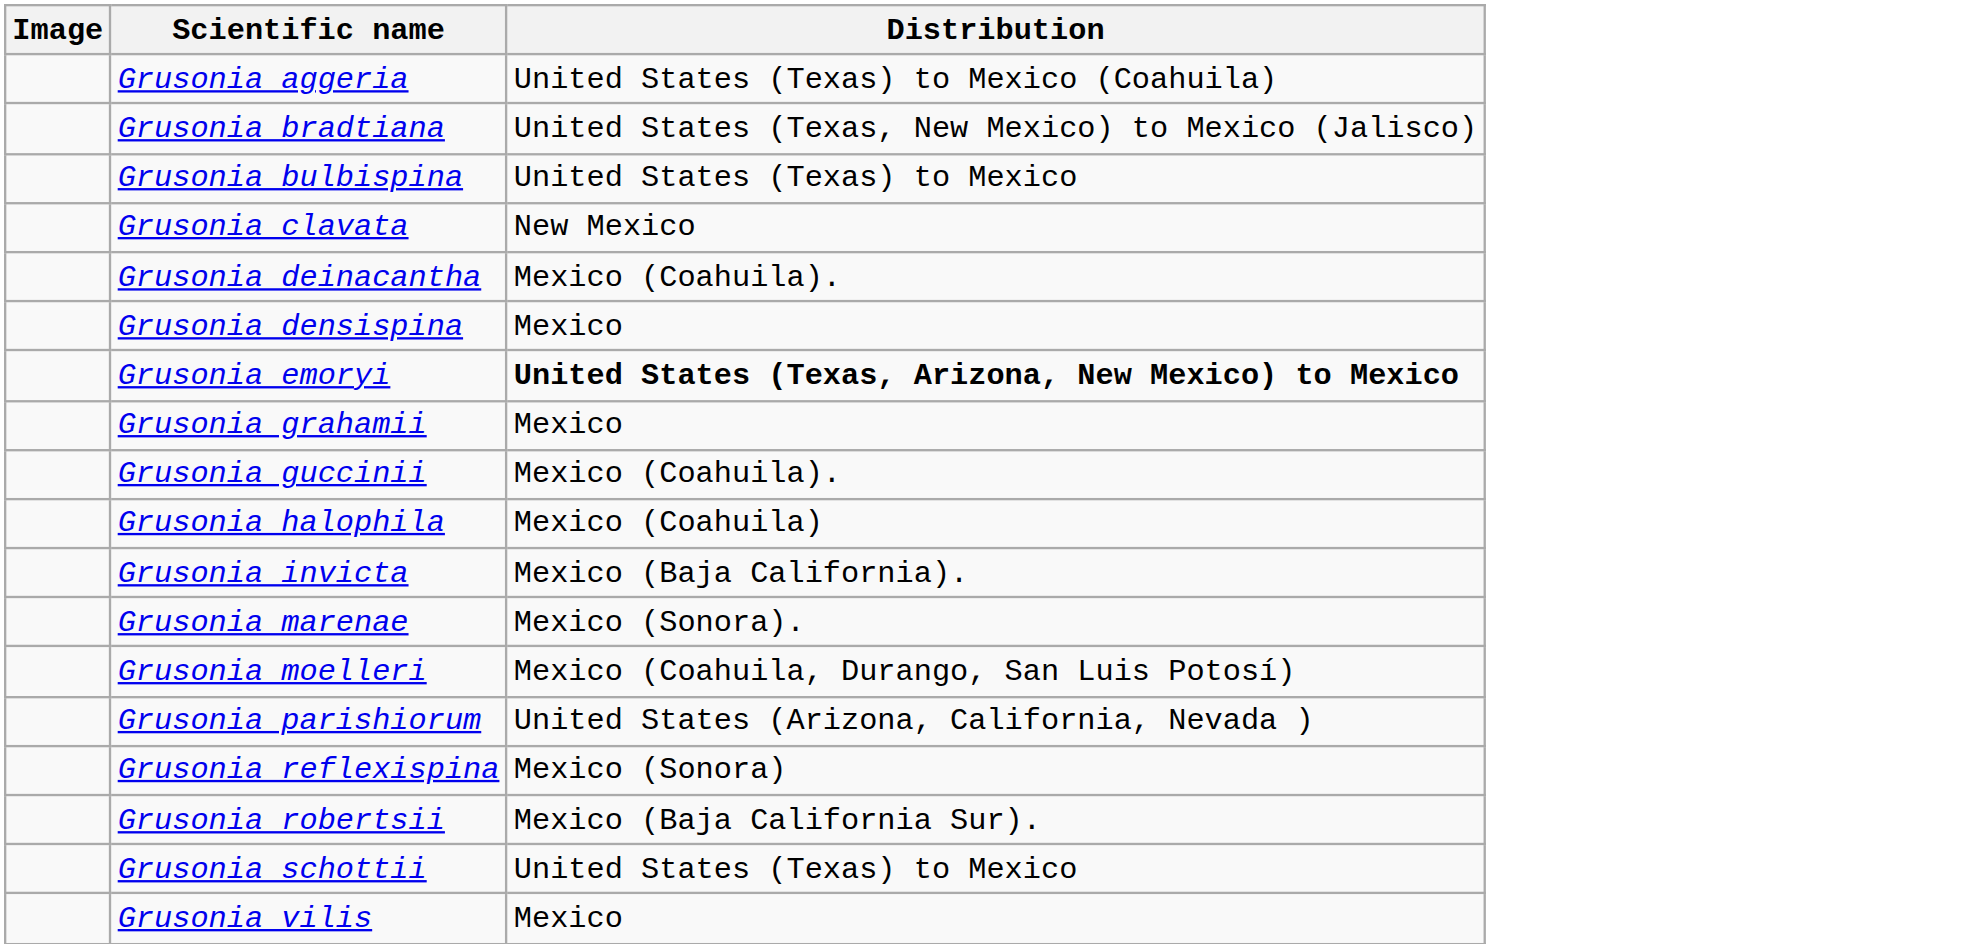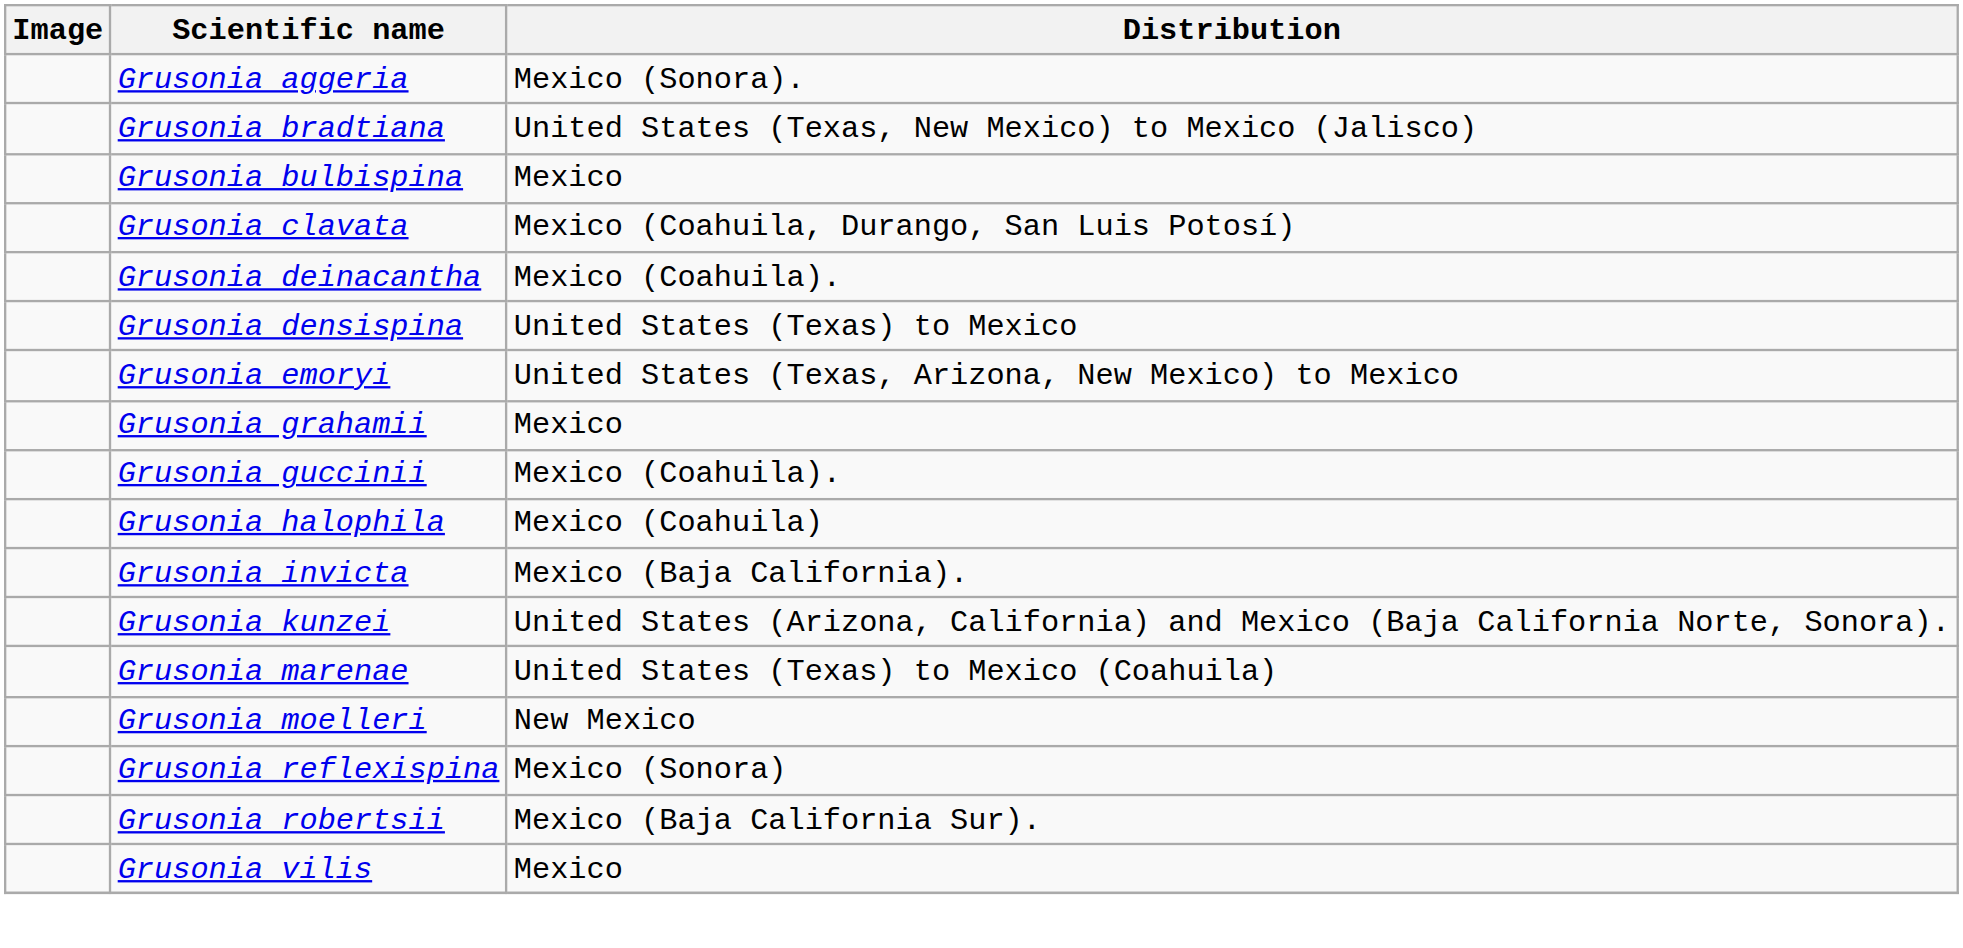 <table class="wikitable sortable">
 <tr>
 <th>Image</th>
 <th>Scientific name</th>
 <th>Distribution</th>
 </tr>
 <tr>
 <td></td>
 <td><em><a href='#'>Grusonia aggeria</a></em> </td>
-<td>United States (Texas) to Mexico (Coahuila)</td>
+<td>Mexico (Sonora).</td>
 </tr>
 <tr>
 <td></td>
 <td><em><a href='#'>Grusonia bradtiana</a></em> </td>
 <td>United States (Texas, New Mexico) to Mexico (Jalisco)</td>
 </tr>
 <tr>
 <td></td>
 <td><em><a href='#'>Grusonia bulbispina</a></em> </td>
-<td>United States (Texas) to Mexico</td>
+<td>Mexico</td>
 </tr>
 <tr>
 <td></td>
 <td><em><a href='#'>Grusonia clavata</a></em> </td>
-<td>New Mexico</td>
+<td>Mexico (Coahuila, Durango, San Luis Potosí)</td>
 </tr>
 <tr>
 <td></td>
 <td><em><a href='#'>Grusonia deinacantha</a></em> </td>
 <td>Mexico (Coahuila).</td>
 </tr>
 <tr>
 <td></td>
 <td><em><a href='#'>Grusonia densispina</a></em> </td>
-<td>Mexico</td>
+<td>United States (Texas) to Mexico</td>
 </tr>
 <tr>
 <td></td>
 <td><em><a href='#'>Grusonia emoryi</a></em> </td>
-<td><strong>United States (Texas, Arizona, New Mexico) to Mexico</strong></td>
+<td>United States (Texas, Arizona, New Mexico) to Mexico</td>
 </tr>
 <tr>
 <td></td>
 <td><em><a href='#'>Grusonia grahamii</a></em> </td>
 <td>Mexico</td>
 </tr>
 <tr>
 <td></td>
 <td><em><a href='#'>Grusonia guccinii</a></em> </td>
 <td>Mexico (Coahuila).</td>
 </tr>
 <tr>
 <td></td>
 <td><em><a href='#'>Grusonia halophila</a></em> </td>
 <td>Mexico (Coahuila)</td>
 </tr>
 <tr>
 <td></td>
 <td><em><a href='#'>Grusonia invicta</a></em> </td>
 <td>Mexico (Baja California).</td>
 </tr>
 <tr>
 <td></td>
+<td><em><a href='#'>Grusonia kunzei</a></em> </td>
+<td>United States (Arizona, California) and Mexico (Baja California Norte, Sonora).</td>
+</tr>
+<tr>
+<td></td>
 <td><em><a href='#'>Grusonia marenae</a></em> </td>
-<td>Mexico (Sonora).</td>
+<td>United States (Texas) to Mexico (Coahuila)</td>
 </tr>
 <tr>
 <td></td>
 <td><em><a href='#'>Grusonia moelleri</a></em> </td>
-<td>Mexico (Coahuila, Durango, San Luis Potosí)</td>
-</tr>
-<tr>
-<td></td>
-<td><em><a href='#'>Grusonia parishiorum</a></em> </td>
-<td>United States (Arizona, California, Nevada )</td>
+<td>New Mexico</td>
 </tr>
 <tr>
 <td></td>
 <td><em><a href='#'>Grusonia reflexispina</a></em> </td>
 <td>Mexico (Sonora)</td>
 </tr>
 <tr>
 <td></td>
 <td><em><a href='#'>Grusonia robertsii</a></em> </td>
 <td>Mexico (Baja California Sur).</td>
 </tr>
 <tr>
 <td></td>
-<td><em><a href='#'>Grusonia schottii</a></em> </td>
-<td>United States (Texas) to Mexico</td>
-</tr>
-<tr>
-<td></td>
 <td><em><a href='#'>Grusonia vilis</a></em> </td>
 <td>Mexico</td>
 </tr>
 <tr>
 </tr>
 </table>
